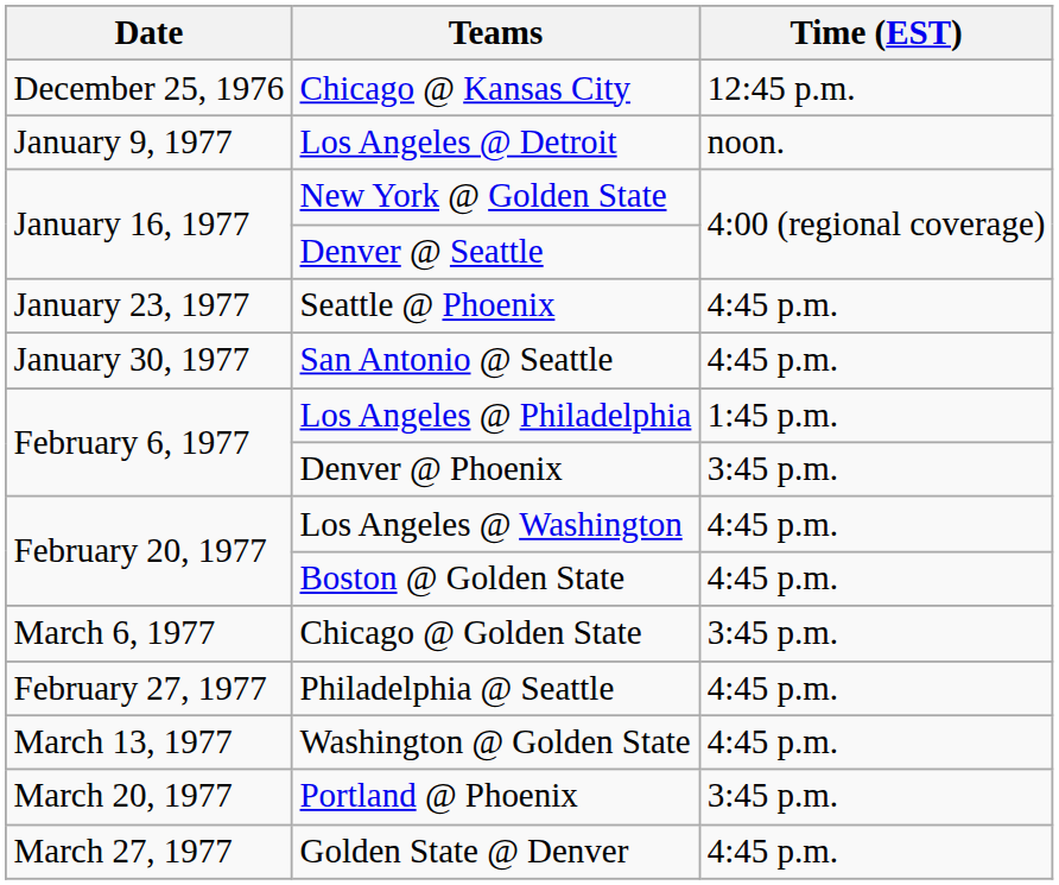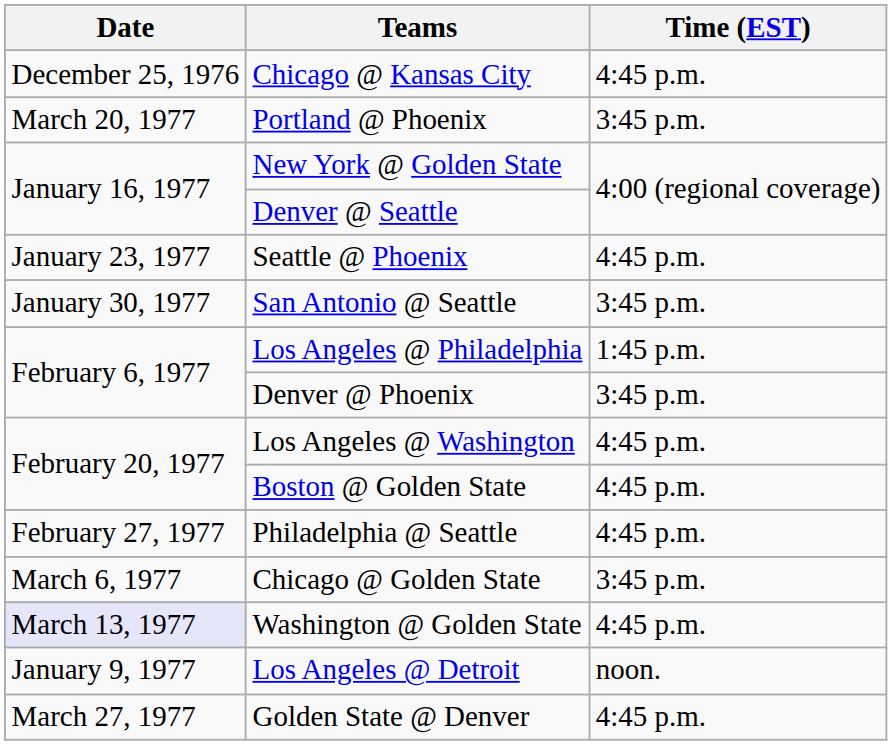 <table class="wikitable">
 <tr>
 <th>Date</th>
 <th>Teams</th>
 <th>Time (<a href='#'>EST</a>)</th>
 </tr>
 <tr>
 <td>December 25, 1976</td>
 <td><a href='#'>Chicago</a> @ <a href='#'>Kansas City</a></td>
-<td>12:45 p.m.</td>
+<td>4:45 p.m.</td>
 </tr>
 <tr>
-<td>January 9, 1977</td>
-<td><a href='#'>Los Angeles @ Detroit</a></td>
-<td>noon.</td>
+<td>March 20, 1977</td>
+<td><a href='#'>Portland</a> @ Phoenix</td>
+<td>3:45 p.m.</td>
 </tr>
 <tr>
 <td rowspan="2">January 16, 1977</td>
 <td><a href='#'>New York</a> @ <a href='#'>Golden State</a></td>
 <td rowspan="2">4:00 (regional coverage)</td>
 </tr>
 <tr>
 <td><a href='#'>Denver</a> @ <a href='#'>Seattle</a></td>
 </tr>
 <tr>
 <td>January 23, 1977</td>
 <td>Seattle @ <a href='#'>Phoenix</a></td>
 <td>4:45 p.m.</td>
 </tr>
 <tr>
 <td>January 30, 1977</td>
 <td><a href='#'>San Antonio</a> @ Seattle</td>
-<td>4:45 p.m.</td>
+<td>3:45 p.m.</td>
 </tr>
 <tr>
 <td rowspan="2">February 6, 1977</td>
 <td><a href='#'>Los Angeles</a> @ <a href='#'>Philadelphia</a></td>
 <td>1:45 p.m.</td>
 </tr>
 <tr>
 <td>Denver @ Phoenix</td>
 <td>3:45 p.m.</td>
 </tr>
 <tr>
 <td rowspan="2">February 20, 1977</td>
 <td>Los Angeles @ <a href='#'>Washington</a></td>
 <td>4:45 p.m.</td>
 </tr>
 <tr>
 <td><a href='#'>Boston</a> @ Golden State</td>
 <td>4:45 p.m.</td>
 </tr>
 <tr>
+<td>February 27, 1977</td>
+<td>Philadelphia @ Seattle</td>
+<td>4:45 p.m.</td>
+</tr>
+<tr>
 <td>March 6, 1977</td>
 <td>Chicago @ Golden State</td>
 <td>3:45 p.m.</td>
 </tr>
 <tr>
-<td>February 27, 1977</td>
-<td>Philadelphia @ Seattle</td>
-<td>4:45 p.m.</td>
-</tr>
-<tr>
-<td>March 13, 1977</td>
+<td style="background: lavender;">March 13, 1977</td>
 <td>Washington @ Golden State</td>
 <td>4:45 p.m.</td>
 </tr>
 <tr>
-<td>March 20, 1977</td>
-<td><a href='#'>Portland</a> @ Phoenix</td>
-<td>3:45 p.m.</td>
+<td>January 9, 1977</td>
+<td><a href='#'>Los Angeles @ Detroit</a></td>
+<td>noon.</td>
 </tr>
 <tr>
 <td>March 27, 1977</td>
 <td>Golden State @ Denver</td>
 <td>4:45 p.m.</td>
 </tr>
 </table>
